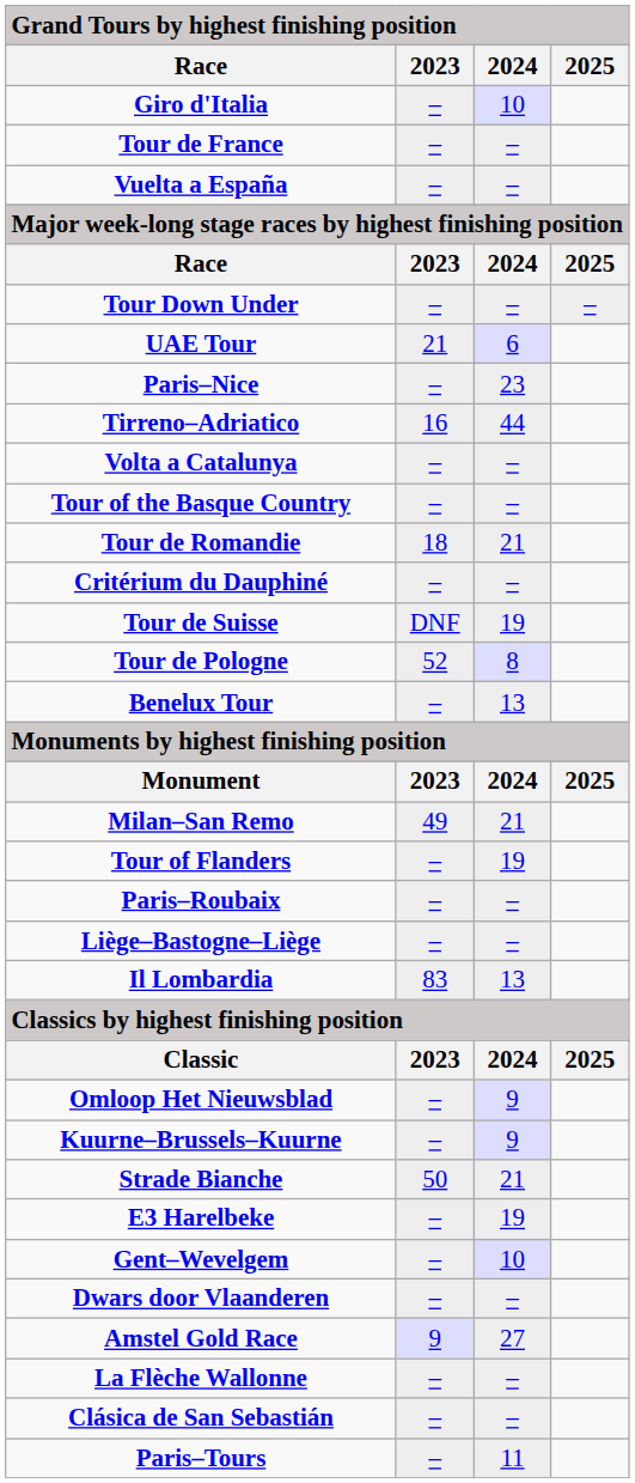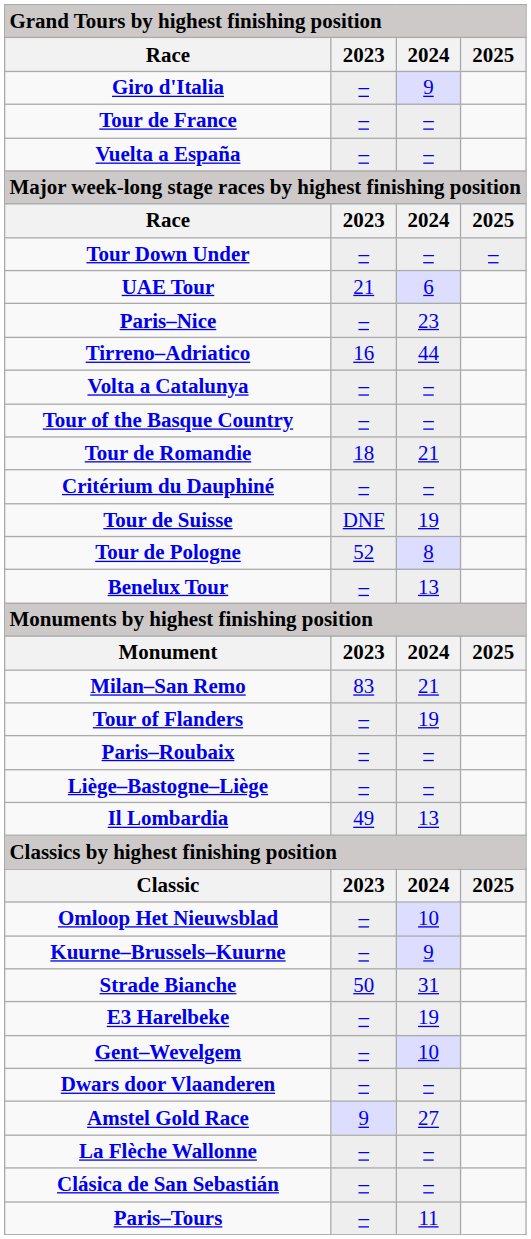 <table class="wikitable">
 <tr>
 <td colspan="33" style="background:#CDC9C9;"><strong>Grand Tours by highest finishing position</strong></td>
 </tr>
 <tr>
 <th>Race</th>
 <th>2023</th>
 <th>2024</th>
 <th>2025</th>
 </tr>
 <tr align="center">
 <td><strong><a href='#'>Giro d'Italia</a></strong></td>
 <td style="background:#eee;"><a href='#'>–</a></td>
-<td style="background:#ddf;"><a href='#'>10</a></td>
+<td style="background:#ddf;"><a href='#'>9</a></td>
 <td></td>
 </tr>
 <tr align="center">
 <td><strong><a href='#'>Tour de France</a></strong></td>
 <td style="background:#eee;"><a href='#'>–</a></td>
 <td style="background:#eee;"><a href='#'>–</a></td>
 <td></td>
 </tr>
 <tr align="center">
 <td><strong><a href='#'>Vuelta a España</a></strong></td>
 <td style="background:#eee;"><a href='#'>–</a></td>
 <td style="background:#eee;"><a href='#'>–</a></td>
 <td></td>
 </tr>
 <tr>
 <td colspan="33" style="background:#CDC9C9;"><strong>Major week-long stage races by highest finishing position</strong></td>
 </tr>
 <tr>
 <th>Race</th>
 <th>2023</th>
 <th>2024</th>
 <th>2025</th>
 </tr>
 <tr align="center">
 <td><strong><a href='#'>Tour Down Under</a></strong></td>
 <td style="background:#eee;"><a href='#'>–</a></td>
 <td style="background:#eee;"><a href='#'>–</a></td>
 <td style="background:#eee;"><a href='#'>–</a></td>
 </tr>
 <tr align="center">
 <td><strong><a href='#'>UAE Tour</a></strong></td>
 <td style="background:#eee;"><a href='#'>21</a></td>
 <td style="background:#ddf;"><a href='#'>6</a></td>
 <td></td>
 </tr>
 <tr align="center">
 <td><strong><a href='#'>Paris–Nice</a></strong></td>
 <td style="background:#eee;"><a href='#'>–</a></td>
 <td style="background:#eee;"><a href='#'>23</a></td>
 <td></td>
 </tr>
 <tr align="center">
 <td><strong><a href='#'>Tirreno–Adriatico</a></strong></td>
 <td style="background:#eee;"><a href='#'>16</a></td>
 <td style="background:#eee;"><a href='#'>44</a></td>
 <td></td>
 </tr>
 <tr align="center">
 <td><strong><a href='#'>Volta a Catalunya</a></strong></td>
 <td style="background:#eee;"><a href='#'>–</a></td>
 <td style="background:#eee;"><a href='#'>–</a></td>
 <td></td>
 </tr>
 <tr align="center">
 <td><strong><a href='#'>Tour of the Basque Country</a></strong></td>
 <td style="background:#eee;"><a href='#'>–</a></td>
 <td style="background:#eee;"><a href='#'>–</a></td>
 <td></td>
 </tr>
 <tr align="center">
 <td><strong><a href='#'>Tour de Romandie</a></strong></td>
 <td style="background:#eee;"><a href='#'>18</a></td>
 <td style="background:#eee;"><a href='#'>21</a></td>
 <td></td>
 </tr>
 <tr align="center">
 <td><strong><a href='#'>Critérium du Dauphiné</a></strong></td>
 <td style="background:#eee;"><a href='#'>–</a></td>
 <td style="background:#eee;"><a href='#'>–</a></td>
 <td></td>
 </tr>
 <tr align="center">
 <td><strong><a href='#'>Tour de Suisse</a></strong></td>
 <td style="background:#eee;"><a href='#'>DNF</a></td>
 <td style="background:#eee;"><a href='#'>19</a></td>
 <td></td>
 </tr>
 <tr align="center">
 <td><strong><a href='#'>Tour de Pologne</a></strong></td>
 <td style="background:#eee;"><a href='#'>52</a></td>
 <td style="background:#ddf;"><a href='#'>8</a></td>
 <td></td>
 </tr>
 <tr align="center">
 <td><strong><a href='#'>Benelux Tour</a></strong></td>
 <td style="background:#eee;"><a href='#'>–</a></td>
 <td style="background:#eee;"><a href='#'>13</a></td>
 <td></td>
 </tr>
 <tr>
 <td colspan="33" style="background:#CDC9C9;"><strong>Monuments by highest finishing position</strong></td>
 </tr>
 <tr>
 <th>Monument</th>
 <th>2023</th>
 <th>2024</th>
 <th>2025</th>
 </tr>
 <tr align="center">
 <td><strong><a href='#'>Milan–San Remo</a></strong></td>
-<td style="background:#eee;"><a href='#'>49</a></td>
+<td style="background:#eee;"><a href='#'>83</a></td>
 <td style="background:#eee;"><a href='#'>21</a></td>
 <td></td>
 </tr>
 <tr align="center">
 <td><strong><a href='#'>Tour of Flanders</a></strong></td>
 <td style="background:#eee;"><a href='#'>–</a></td>
 <td style="background:#eee;"><a href='#'>19</a></td>
 <td></td>
 </tr>
 <tr align="center">
 <td><strong><a href='#'>Paris–Roubaix</a></strong></td>
 <td style="background:#eee;"><a href='#'>–</a></td>
 <td style="background:#eee;"><a href='#'>–</a></td>
 <td></td>
 </tr>
 <tr align="center">
 <td><strong><a href='#'>Liège–Bastogne–Liège</a></strong></td>
 <td style="background:#eee;"><a href='#'>–</a></td>
 <td style="background:#eee;"><a href='#'>–</a></td>
 <td></td>
 </tr>
 <tr align="center">
 <td><strong><a href='#'>Il Lombardia</a></strong></td>
-<td style="background:#eee;"><a href='#'>83</a></td>
+<td style="background:#eee;"><a href='#'>49</a></td>
 <td style="background:#eee;"><a href='#'>13</a></td>
 <td></td>
 </tr>
 <tr>
 <td colspan="33" style="background:#CDC9C9;"><strong>Classics by highest finishing position</strong></td>
 </tr>
 <tr>
 <th>Classic</th>
 <th>2023</th>
 <th>2024</th>
 <th>2025</th>
 </tr>
 <tr align="center">
 <td><strong><a href='#'>Omloop Het Nieuwsblad</a></strong></td>
 <td style="background:#eee;"><a href='#'>–</a></td>
-<td style="background:#ddf;"><a href='#'>9</a></td>
+<td style="background:#ddf;"><a href='#'>10</a></td>
 <td></td>
 </tr>
 <tr align="center">
 <td><strong><a href='#'>Kuurne–Brussels–Kuurne</a></strong></td>
 <td style="background:#eee;"><a href='#'>–</a></td>
 <td style="background:#ddf;"><a href='#'>9</a></td>
 <td></td>
 </tr>
 <tr align="center">
 <td><strong><a href='#'>Strade Bianche</a></strong></td>
 <td style="background:#eee;"><a href='#'>50</a></td>
-<td style="background:#eee;"><a href='#'>21</a></td>
+<td style="background:#eee;"><a href='#'>31</a></td>
 <td></td>
 </tr>
 <tr align="center">
 <td><strong><a href='#'>E3 Harelbeke</a></strong></td>
 <td style="background:#eee;"><a href='#'>–</a></td>
 <td style="background:#eee;"><a href='#'>19</a></td>
 <td></td>
 </tr>
 <tr align="center">
 <td><strong><a href='#'>Gent–Wevelgem</a></strong></td>
 <td style="background:#eee;"><a href='#'>–</a></td>
 <td style="background:#ddf;"><a href='#'>10</a></td>
 <td></td>
 </tr>
 <tr align="center">
 <td><strong><a href='#'>Dwars door Vlaanderen</a></strong></td>
 <td style="background:#eee;"><a href='#'>–</a></td>
 <td style="background:#eee;"><a href='#'>–</a></td>
 <td></td>
 </tr>
 <tr align="center">
 <td><strong><a href='#'>Amstel Gold Race</a></strong></td>
 <td style="background:#ddf;"><a href='#'>9</a></td>
 <td style="background:#eee;"><a href='#'>27</a></td>
 <td></td>
 </tr>
 <tr align="center">
 <td><strong><a href='#'>La Flèche Wallonne</a></strong></td>
 <td style="background:#eee;"><a href='#'>–</a></td>
 <td style="background:#eee;"><a href='#'>–</a></td>
 <td></td>
 </tr>
 <tr align="center">
 <td><strong><a href='#'>Clásica de San Sebastián</a></strong></td>
 <td style="background:#eee;"><a href='#'>–</a></td>
 <td style="background:#eee;"><a href='#'>–</a></td>
 <td></td>
 </tr>
 <tr align="center">
 <td><strong><a href='#'>Paris–Tours</a></strong></td>
 <td style="background:#eee;"><a href='#'>–</a></td>
 <td style="background:#eee;"><a href='#'>11</a></td>
 <td></td>
 </tr>
 </table>
